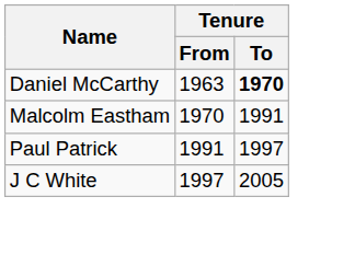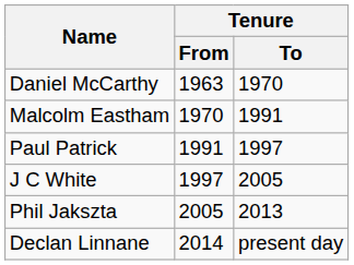 <table class="wikitable">
 <tr>
 <th rowspan="2">Name</th>
 <th colspan="2">Tenure</th>
 </tr>
 <tr>
 <th>From</th>
 <th>To</th>
 </tr>
 <tr>
 <td>Daniel McCarthy</td>
 <td>1963</td>
-<td><strong>1970</strong></td>
+<td>1970</td>
 </tr>
 <tr>
 <td>Malcolm Eastham</td>
 <td>1970</td>
 <td>1991</td>
 </tr>
 <tr>
 <td>Paul Patrick</td>
 <td>1991</td>
 <td>1997</td>
 </tr>
 <tr>
 <td>J C White</td>
 <td>1997</td>
 <td>2005</td>
 </tr>
+<tr>
+<td>Phil Jakszta</td>
+<td>2005</td>
+<td>2013</td>
+</tr>
+<tr>
+<td>Declan Linnane</td>
+<td>2014</td>
+<td>present day</td>
+</tr>
 </table>
